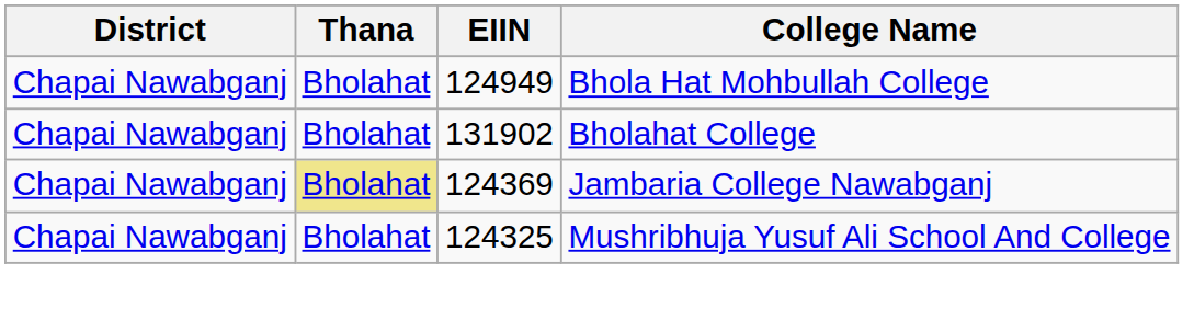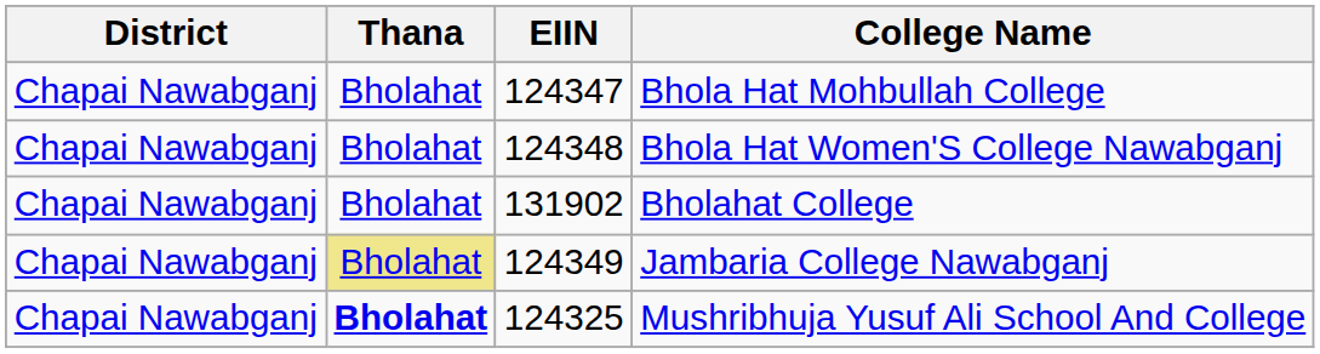 <table class="wikitable">
 <tr>
 <th style="text-align: center;">District</th>
 <th style="text-align: center;">Thana</th>
 <th style="text-align: center;">EIIN</th>
 <th style="text-align: center;">College Name</th>
 </tr>
 <tr>
 <td style="text-align: center;"><a href='#'>Chapai Nawabganj</a></td>
 <td style="text-align: center;"><a href='#'>Bholahat</a></td>
-<td style="text-align: center;">124949</td>
+<td style="text-align: center;">124347</td>
 <td><a href='#'>Bhola Hat Mohbullah College</a></td>
+</tr>
+<tr>
+<td style="text-align: center;"><a href='#'>Chapai Nawabganj</a></td>
+<td style="text-align: center;"><a href='#'>Bholahat</a></td>
+<td style="text-align: center;">124348</td>
+<td><a href='#'>Bhola Hat Women'S College Nawabganj</a></td>
 </tr>
 <tr>
 <td style="text-align: center;"><a href='#'>Chapai Nawabganj</a></td>
 <td style="text-align: center;"><a href='#'>Bholahat</a></td>
 <td style="text-align: center;">131902</td>
 <td><a href='#'>Bholahat College</a></td>
 </tr>
 <tr>
 <td style="text-align: center;"><a href='#'>Chapai Nawabganj</a></td>
 <td style="background: khaki; text-align: center;"><a href='#'>Bholahat</a></td>
-<td style="text-align: center;">124369</td>
+<td style="text-align: center;">124349</td>
 <td><a href='#'>Jambaria College Nawabganj</a></td>
 </tr>
 <tr>
 <td style="text-align: center;"><a href='#'>Chapai Nawabganj</a></td>
-<td style="text-align: center;"><a href='#'>Bholahat</a></td>
+<td style="text-align: center;"><strong><a href='#'>Bholahat</a></strong></td>
 <td style="text-align: center;">124325</td>
 <td><a href='#'>Mushribhuja Yusuf Ali School And College</a></td>
 </tr>
 </table>
